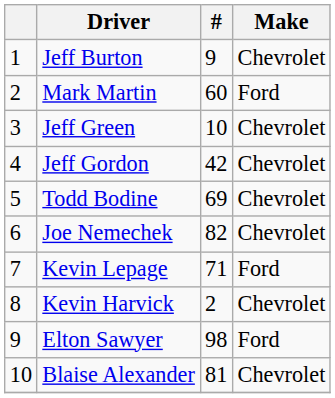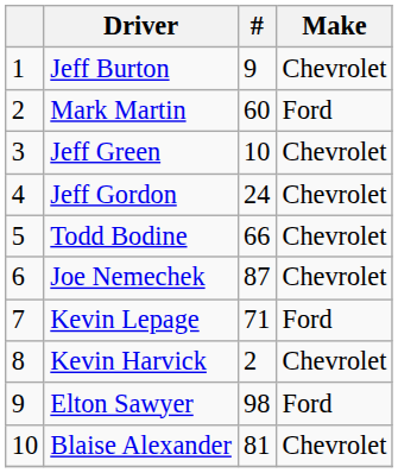 <table class="wikitable sortable">
 <tr>
 <th></th>
 <th>Driver</th>
 <th>#</th>
 <th>Make</th>
 </tr>
 <tr>
 <td>1</td>
 <td><a href='#'>Jeff Burton</a></td>
 <td>9</td>
 <td>Chevrolet</td>
 </tr>
 <tr>
 <td>2</td>
 <td><a href='#'>Mark Martin</a></td>
 <td>60</td>
 <td>Ford</td>
 </tr>
 <tr>
 <td>3</td>
 <td><a href='#'>Jeff Green</a></td>
 <td>10</td>
 <td>Chevrolet</td>
 </tr>
 <tr>
 <td>4</td>
 <td><a href='#'>Jeff Gordon</a></td>
-<td>42</td>
+<td>24</td>
 <td>Chevrolet</td>
 </tr>
 <tr>
 <td>5</td>
 <td><a href='#'>Todd Bodine</a></td>
-<td>69</td>
+<td>66</td>
 <td>Chevrolet</td>
 </tr>
 <tr>
 <td>6</td>
 <td><a href='#'>Joe Nemechek</a></td>
-<td>82</td>
+<td>87</td>
 <td>Chevrolet</td>
 </tr>
 <tr>
 <td>7</td>
 <td><a href='#'>Kevin Lepage</a></td>
 <td>71</td>
 <td>Ford</td>
 </tr>
 <tr>
 <td>8</td>
 <td><a href='#'>Kevin Harvick</a></td>
 <td>2</td>
 <td>Chevrolet</td>
 </tr>
 <tr>
 <td>9</td>
 <td><a href='#'>Elton Sawyer</a></td>
 <td>98</td>
 <td>Ford</td>
 </tr>
 <tr>
 <td>10</td>
 <td><a href='#'>Blaise Alexander</a></td>
 <td>81</td>
 <td>Chevrolet</td>
 </tr>
 <tr>
 </tr>
 </table>
